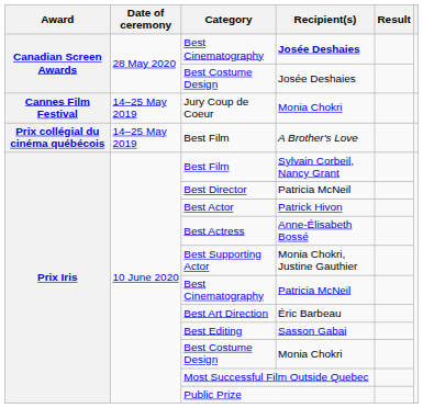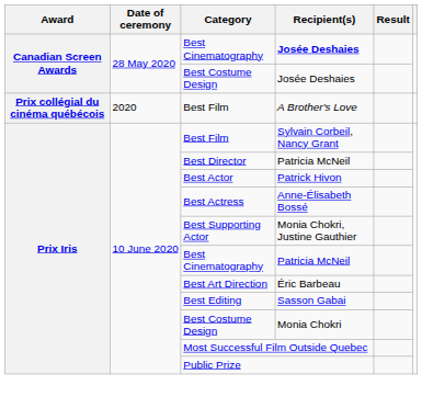 <table class="wikitable plainrowheaders sortable">
 <tr>
 <th scope="col">Award</th>
 <th scope="col">Date of ceremony</th>
 <th scope="col">Category</th>
 <th scope="col">Recipient(s)</th>
 <th scope="col">Result</th>
 <th scope="col" class="unsortable"></th>
 </tr>
 <tr>
 <th scope="row" rowspan=2><a href='#'>Canadian Screen Awards</a></th>
 <td rowspan="2"><a href='#'>28 May 2020</a></td>
 <td><a href='#'>Best Cinematography</a></td>
 <td><strong><a href='#'>Josée Deshaies</a></strong></td>
 <td></td>
 <td rowspan="2"></td>
 </tr>
 <tr>
 <td><a href='#'>Best Costume Design</a></td>
 <td>Josée Deshaies</td>
 <td></td>
 </tr>
 <tr>
-<th scope="row"><a href='#'>Cannes Film Festival</a></th>
-<td><a href='#'>14–25 May 2019</a></td>
-<td>Jury Coup de Coeur</td>
-<td><a href='#'>Monia Chokri</a></td>
-<td></td>
-<td></td>
-</tr>
-<tr>
 <th scope="row"><a href='#'>Prix collégial du cinéma québécois</a></th>
-<td><a href='#'>14–25 May 2019</a></td>
+<td>2020</td>
 <td>Best Film</td>
 <td><em>A Brother's Love</em></td>
 <td></td>
 <td></td>
 </tr>
 <tr>
 <th scope="row" rowspan=11><a href='#'>Prix Iris</a></th>
 <td rowspan="11"><a href='#'>10 June 2020</a></td>
 <td><a href='#'>Best Film</a></td>
 <td><a href='#'>Sylvain Corbeil</a>, <a href='#'>Nancy Grant</a></td>
 <td></td>
 <td rowspan="11"></td>
 </tr>
 <tr>
 <td><a href='#'>Best Director</a></td>
 <td>Patricia McNeil</td>
 <td></td>
 </tr>
 <tr>
 <td><a href='#'>Best Actor</a></td>
 <td><a href='#'>Patrick Hivon</a></td>
 <td></td>
 </tr>
 <tr>
 <td><a href='#'>Best Actress</a></td>
 <td><a href='#'>Anne-Élisabeth Bossé</a></td>
 <td></td>
 </tr>
 <tr>
 <td><a href='#'>Best Supporting Actor</a></td>
 <td>Monia Chokri, Justine Gauthier</td>
 <td></td>
 </tr>
 <tr>
 <td><a href='#'>Best Cinematography</a></td>
 <td><a href='#'>Patricia McNeil</a></td>
 <td></td>
 </tr>
 <tr>
 <td><a href='#'>Best Art Direction</a></td>
 <td>Éric Barbeau</td>
 <td></td>
 </tr>
 <tr>
 <td><a href='#'>Best Editing</a></td>
 <td><a href='#'>Sasson Gabai</a></td>
 <td></td>
 </tr>
 <tr>
 <td><a href='#'>Best Costume Design</a></td>
 <td>Monia Chokri</td>
 <td></td>
 </tr>
 <tr>
 <td colspan="2"><a href='#'>Most Successful Film Outside Quebec</a></td>
 <td></td>
 </tr>
 <tr>
 <td colspan="2"><a href='#'>Public Prize</a></td>
 <td></td>
 </tr>
 </table>
